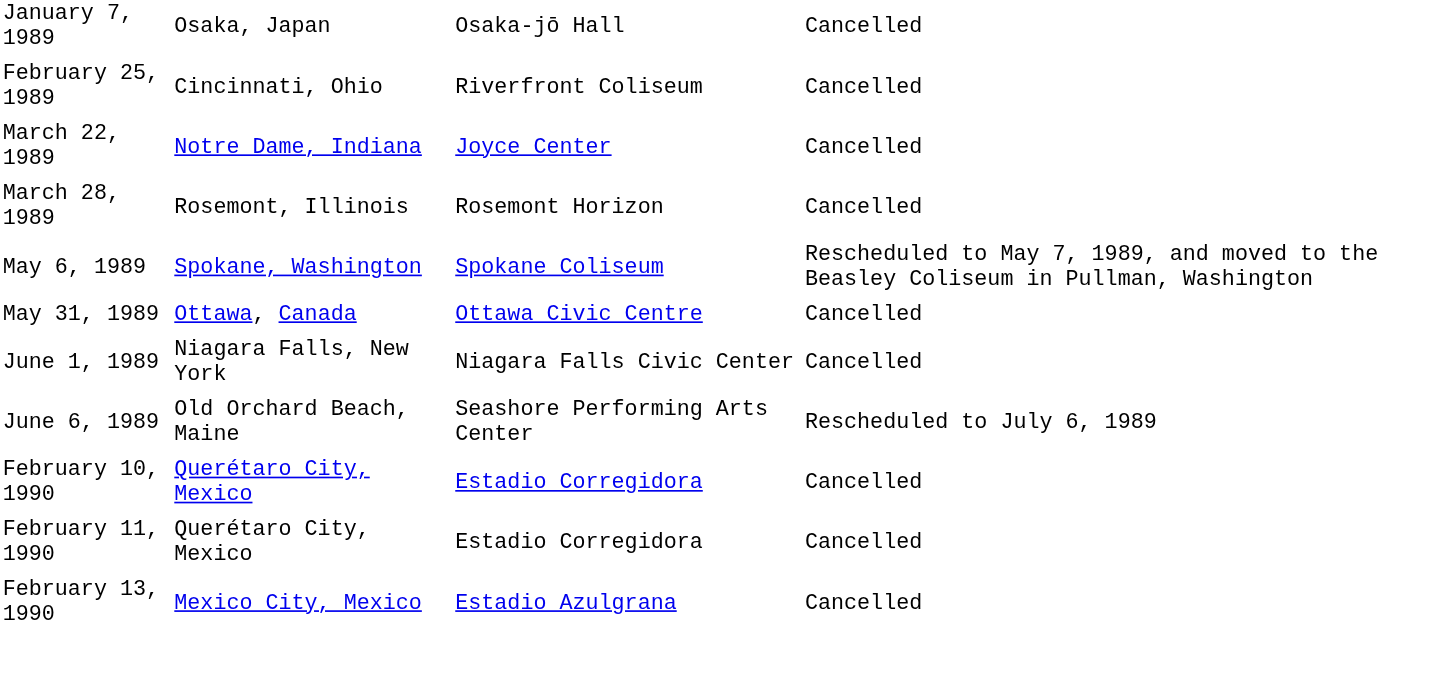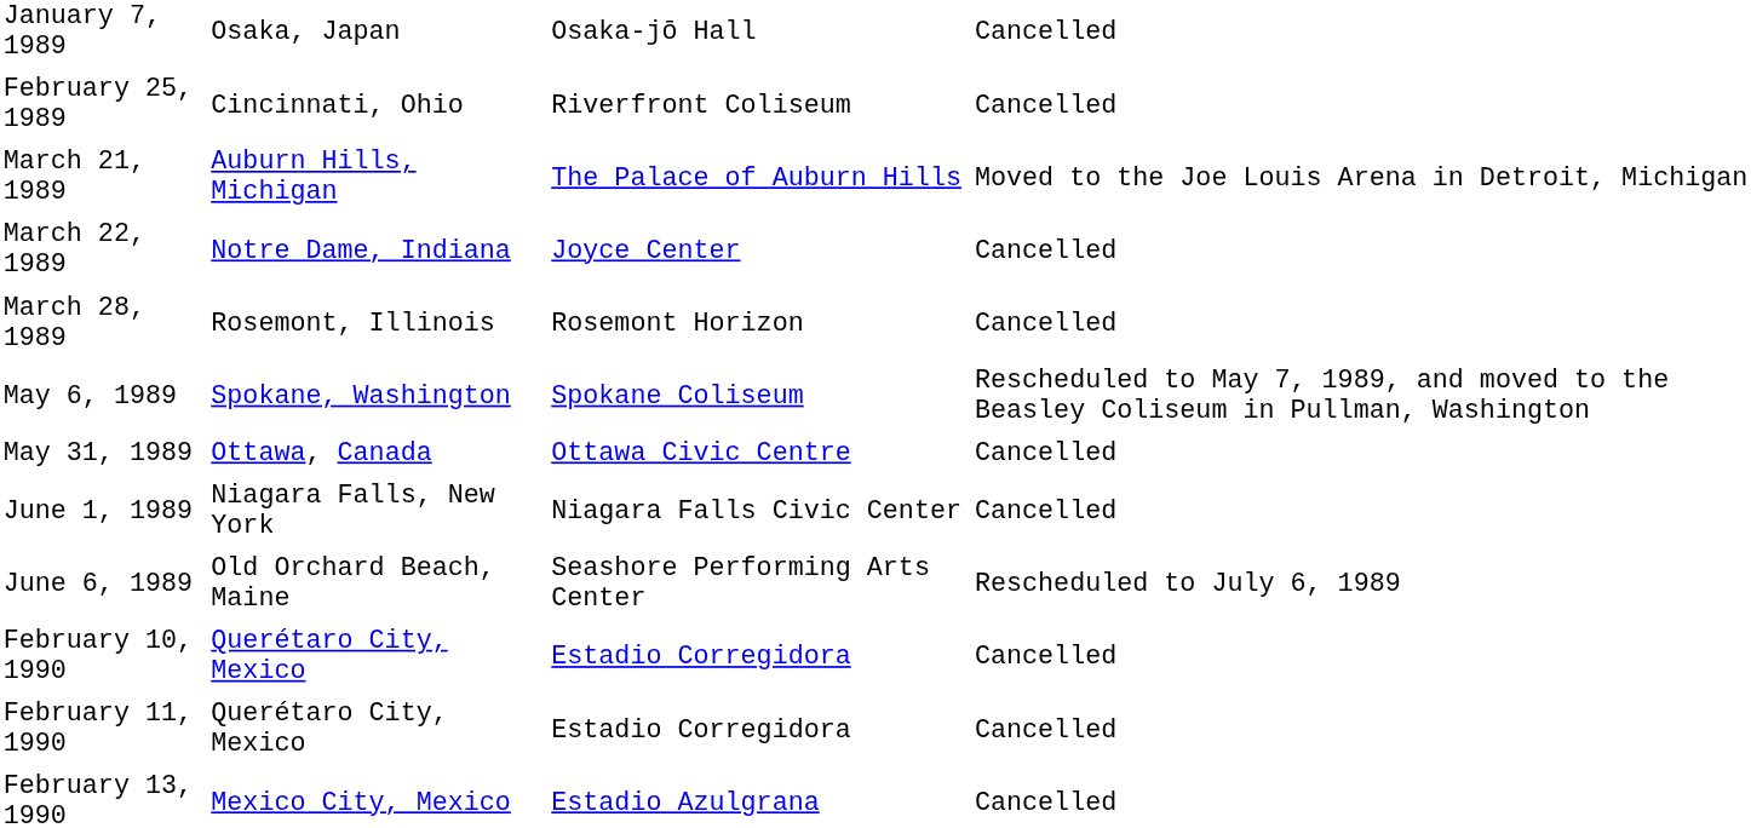 <table cellpadding="2" style="border: 0px solid darkgray;">
 <tr>
 <th width="125"></th>
 <th width="225"></th>
 <th width="300"></th>
 <th width="650"></th>
 </tr>
 <tr border="0">
 <td>January 7, 1989</td>
 <td>Osaka, Japan</td>
 <td>Osaka-jō Hall</td>
 <td>Cancelled</td>
 </tr>
 <tr>
 <td>February 25, 1989</td>
 <td>Cincinnati, Ohio</td>
 <td>Riverfront Coliseum</td>
 <td>Cancelled</td>
+</tr>
+<tr>
+<td>March 21, 1989</td>
+<td><a href='#'>Auburn Hills, Michigan</a></td>
+<td><a href='#'>The Palace of Auburn Hills</a></td>
+<td>Moved to the Joe Louis Arena in Detroit, Michigan</td>
 </tr>
 <tr>
 <td>March 22, 1989</td>
 <td><a href='#'>Notre Dame, Indiana</a></td>
 <td><a href='#'>Joyce Center</a></td>
 <td>Cancelled</td>
 </tr>
 <tr>
 <td>March 28, 1989</td>
 <td>Rosemont, Illinois</td>
 <td>Rosemont Horizon</td>
 <td>Cancelled</td>
 </tr>
 <tr>
 <td>May 6, 1989</td>
 <td><a href='#'>Spokane, Washington</a></td>
 <td><a href='#'>Spokane Coliseum</a></td>
 <td>Rescheduled to May 7, 1989, and moved to the Beasley Coliseum in Pullman, Washington</td>
 </tr>
 <tr>
 <td>May 31, 1989</td>
 <td><a href='#'>Ottawa</a>, <a href='#'>Canada</a></td>
 <td><a href='#'>Ottawa Civic Centre</a></td>
 <td>Cancelled</td>
 </tr>
 <tr>
 <td>June 1, 1989</td>
 <td>Niagara Falls, New York</td>
 <td>Niagara Falls Civic Center</td>
 <td>Cancelled</td>
 </tr>
 <tr>
 <td>June 6, 1989</td>
 <td>Old Orchard Beach, Maine</td>
 <td>Seashore Performing Arts Center</td>
 <td>Rescheduled to July 6, 1989</td>
 </tr>
 <tr>
 <td>February 10, 1990</td>
 <td><a href='#'>Querétaro City, Mexico</a></td>
 <td><a href='#'>Estadio Corregidora</a></td>
 <td>Cancelled</td>
 </tr>
 <tr>
 <td>February 11, 1990</td>
 <td>Querétaro City, Mexico</td>
 <td>Estadio Corregidora</td>
 <td>Cancelled</td>
 </tr>
 <tr>
 <td>February 13, 1990</td>
 <td><a href='#'>Mexico City, Mexico</a></td>
 <td><a href='#'>Estadio Azulgrana</a></td>
 <td>Cancelled</td>
 </tr>
 <tr>
 </tr>
 </table>
